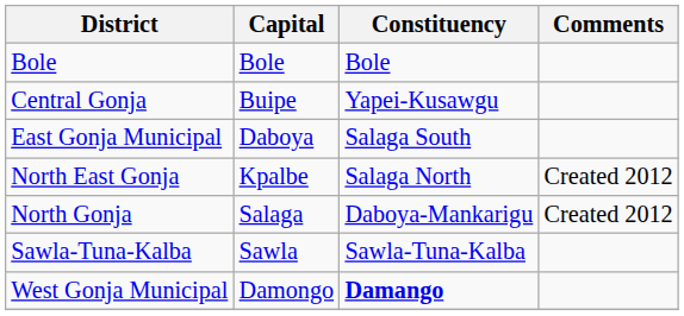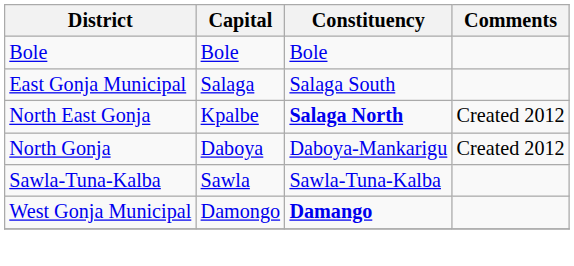 <table class="wikitable sortable">
 <tr>
 <th>District</th>
 <th>Capital</th>
 <th>Constituency</th>
 <th>Comments</th>
 </tr>
 <tr>
 <td><a href='#'>Bole</a></td>
 <td><a href='#'>Bole</a></td>
 <td><a href='#'>Bole</a></td>
 <td></td>
 </tr>
 <tr>
-<td><a href='#'>Central Gonja</a></td>
-<td><a href='#'>Buipe</a></td>
-<td><a href='#'>Yapei-Kusawgu</a></td>
-<td></td>
-</tr>
-<tr>
 <td><a href='#'>East Gonja Municipal</a></td>
-<td><a href='#'>Daboya</a></td>
+<td><a href='#'>Salaga</a></td>
 <td><a href='#'>Salaga South</a></td>
 <td></td>
 </tr>
 <tr>
 <td><a href='#'>North East Gonja</a></td>
 <td><a href='#'>Kpalbe</a></td>
-<td><a href='#'>Salaga North</a></td>
+<td><strong><a href='#'>Salaga North</a></strong></td>
 <td>Created 2012</td>
 </tr>
 <tr>
 <td><a href='#'>North Gonja</a></td>
-<td><a href='#'>Salaga</a></td>
+<td><a href='#'>Daboya</a></td>
 <td><a href='#'>Daboya-Mankarigu</a></td>
 <td>Created 2012</td>
 </tr>
 <tr>
 <td><a href='#'>Sawla-Tuna-Kalba</a></td>
 <td><a href='#'>Sawla</a></td>
 <td><a href='#'>Sawla-Tuna-Kalba</a></td>
 <td></td>
 </tr>
 <tr>
 <td><a href='#'>West Gonja Municipal</a></td>
 <td><a href='#'>Damongo</a></td>
 <td><strong><a href='#'>Damango</a></strong></td>
 <td></td>
 </tr>
 <tr>
 </tr>
 </table>
